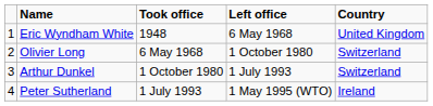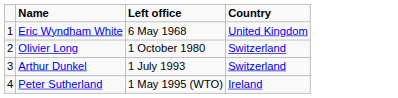 <table class="wikitable">
 <tr>
 <td></td>
 <td><strong>Name</strong></td>
-<td><strong>Took office</strong></td>
 <td><strong>Left office</strong></td>
 <td><strong>Country</strong></td>
 </tr>
 <tr>
 <td>1</td>
 <td><a href='#'>Eric Wyndham White</a></td>
-<td>1948</td>
 <td>6 May 1968</td>
 <td><a href='#'>United Kingdom</a></td>
 </tr>
 <tr>
 <td>2</td>
 <td><a href='#'>Olivier Long</a></td>
-<td>6 May 1968</td>
 <td>1 October 1980</td>
 <td><a href='#'>Switzerland</a></td>
 </tr>
 <tr>
 <td>3</td>
 <td><a href='#'>Arthur Dunkel</a></td>
-<td>1 October 1980</td>
 <td>1 July 1993</td>
 <td><a href='#'>Switzerland</a></td>
 </tr>
 <tr>
 <td>4</td>
 <td><a href='#'>Peter Sutherland</a></td>
-<td>1 July 1993</td>
 <td>1 May 1995 (WTO)</td>
 <td><a href='#'>Ireland</a></td>
 </tr>
 </table>
